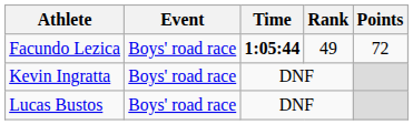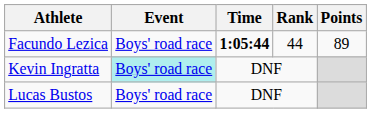 <table class="wikitable" border="1" style="font-size:90%">
 <tr>
 <th>Athlete</th>
 <th>Event</th>
 <th>Time</th>
 <th>Rank</th>
 <th>Points</th>
 </tr>
 <tr>
 <td><a href='#'>Facundo Lezica</a></td>
 <td><a href='#'>Boys' road race</a></td>
 <td align=center><strong>1:05:44</strong></td>
-<td align=center>49</td>
-<td align=center>72</td>
+<td align=center>44</td>
+<td align=center>89</td>
 </tr>
 <tr>
 <td><a href='#'>Kevin Ingratta</a></td>
-<td><a href='#'>Boys' road race</a></td>
+<td style="background: paleturquoise;"><a href='#'>Boys' road race</a></td>
 <td align=center colspan=2>DNF</td>
 <td bgcolor=#DCDCDC></td>
 </tr>
 <tr>
 <td><a href='#'>Lucas Bustos</a></td>
 <td><a href='#'>Boys' road race</a></td>
 <td align=center colspan=2>DNF</td>
 <td bgcolor=#DCDCDC></td>
 </tr>
 </table>
